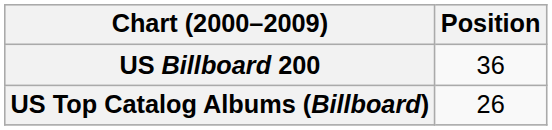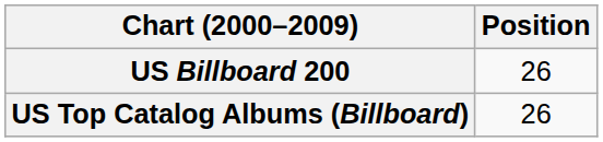 <table class="wikitable sortable plainrowheaders" style="text-align:center">
 <tr>
 <th scope="col">Chart (2000–2009)</th>
 <th scope="col">Position</th>
 </tr>
 <tr>
 <th scope="row">US <em>Billboard</em> 200</th>
-<td>36</td>
+<td>26</td>
 </tr>
 <tr>
 <th scope="row">US Top Catalog Albums (<em>Billboard</em>)</th>
 <td>26</td>
 </tr>
 </table>
